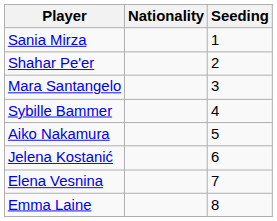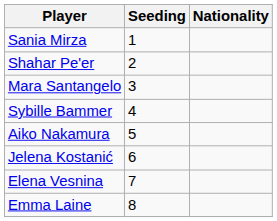 <table class="wikitable" border="1">
 <tr>
 <th>Player</th>
+<th>Seeding</th>
 <th>Nationality</th>
-<th>Seeding</th>
 </tr>
 <tr>
 <td><a href='#'>Sania Mirza</a></td>
+<td>1</td>
 <td></td>
-<td>1</td>
 </tr>
 <tr>
 <td><a href='#'>Shahar Pe'er</a></td>
+<td>2</td>
 <td></td>
-<td>2</td>
 </tr>
 <tr>
 <td><a href='#'>Mara Santangelo</a></td>
+<td>3</td>
 <td></td>
-<td>3</td>
 </tr>
 <tr>
 <td><a href='#'>Sybille Bammer</a></td>
+<td>4</td>
 <td></td>
-<td>4</td>
 </tr>
 <tr>
 <td><a href='#'>Aiko Nakamura</a></td>
+<td>5</td>
 <td></td>
-<td>5</td>
 </tr>
 <tr>
 <td><a href='#'>Jelena Kostanić</a></td>
+<td>6</td>
 <td></td>
-<td>6</td>
 </tr>
 <tr>
 <td><a href='#'>Elena Vesnina</a></td>
+<td>7</td>
 <td></td>
-<td>7</td>
 </tr>
 <tr>
 <td><a href='#'>Emma Laine</a></td>
+<td>8</td>
 <td></td>
-<td>8</td>
 </tr>
 </table>
